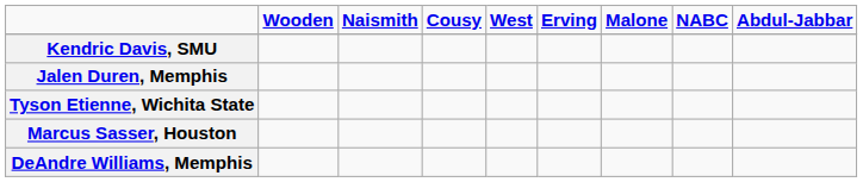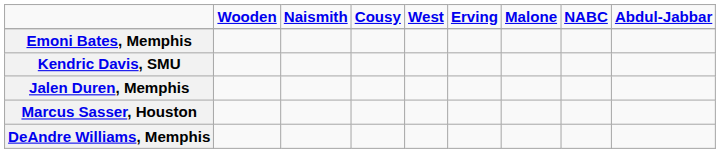 <table class="wikitable" style="white-space:nowrap; font-size:90%;">
 <tr>
 <td></td>
 <td><strong><a href='#'>Wooden</a></strong></td>
 <td><strong><a href='#'>Naismith</a></strong></td>
 <td><strong><a href='#'>Cousy</a></strong></td>
 <td><strong><a href='#'>West</a></strong></td>
 <td><strong><a href='#'>Erving</a></strong></td>
 <td><strong><a href='#'>Malone</a></strong></td>
 <td><strong><a href='#'>NABC</a></strong></td>
 <td><a href='#'><strong>Abdul-Jabbar</strong></a></td>
 </tr>
 <tr>
 </tr>
 <tr>
+<th><a href='#'>Emoni Bates</a>, Memphis</th>
+<td></td>
+<td></td>
+<td></td>
+<td></td>
+<td></td>
+<td></td>
+<td></td>
+<td></td>
+</tr>
+<tr>
 <th><a href='#'>Kendric Davis</a>, SMU</th>
 <td></td>
 <td></td>
 <td></td>
 <td></td>
 <td></td>
 <td></td>
 <td></td>
 <td></td>
 </tr>
 <tr>
 <th><a href='#'>Jalen Duren</a>, Memphis</th>
-<td></td>
-<td></td>
-<td></td>
-<td></td>
-<td></td>
-<td></td>
-<td></td>
-<td></td>
-</tr>
-<tr>
-<th><a href='#'>Tyson Etienne</a>, Wichita State</th>
 <td></td>
 <td></td>
 <td></td>
 <td></td>
 <td></td>
 <td></td>
 <td></td>
 <td></td>
 </tr>
 <tr>
 <th><a href='#'>Marcus Sasser</a>, Houston</th>
 <td></td>
 <td></td>
 <td></td>
 <td></td>
 <td></td>
 <td></td>
 <td></td>
 <td></td>
 </tr>
 <tr>
 <th><a href='#'>DeAndre Williams</a>, Memphis</th>
 <td></td>
 <td></td>
 <td></td>
 <td></td>
 <td></td>
 <td></td>
 <td></td>
 <td></td>
 </tr>
 </table>
